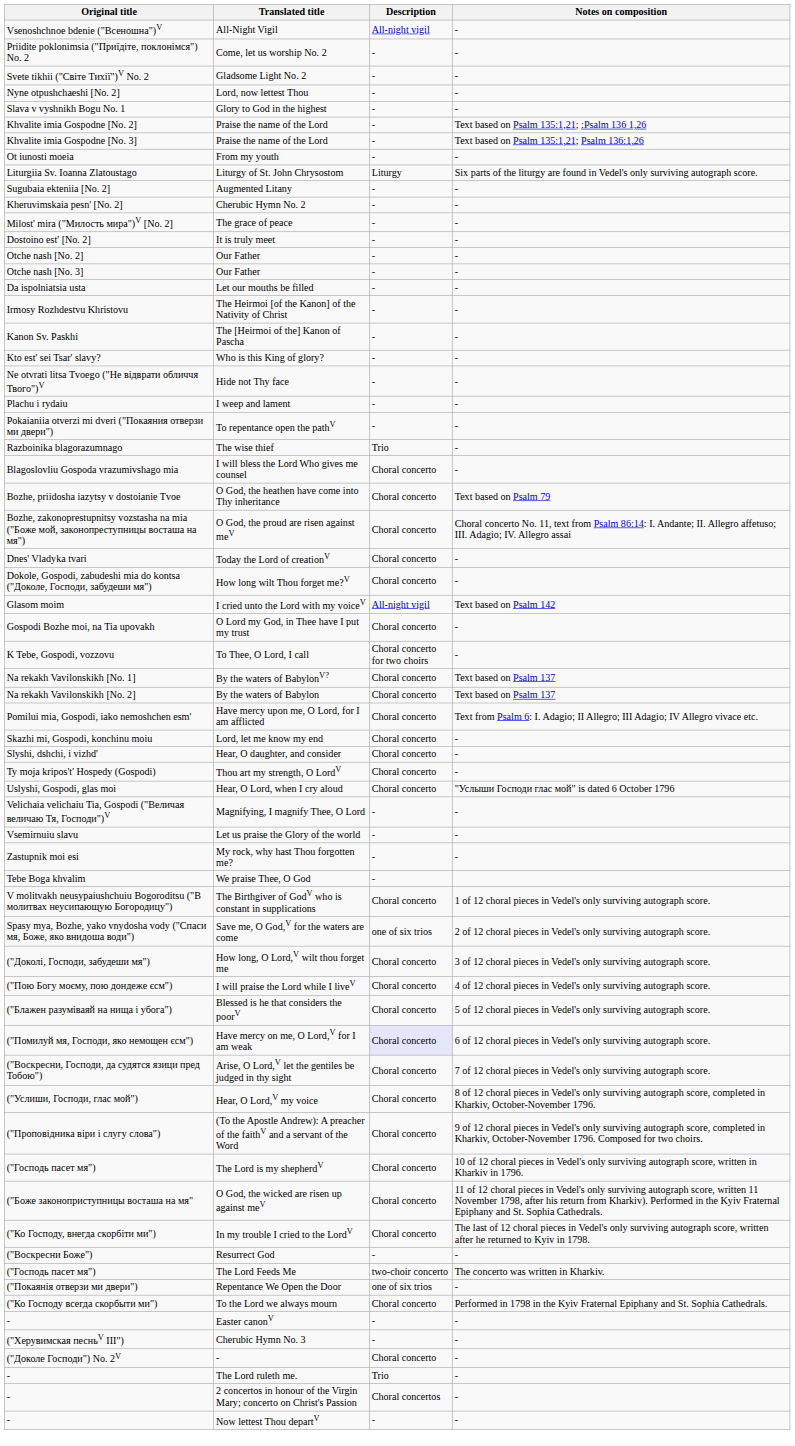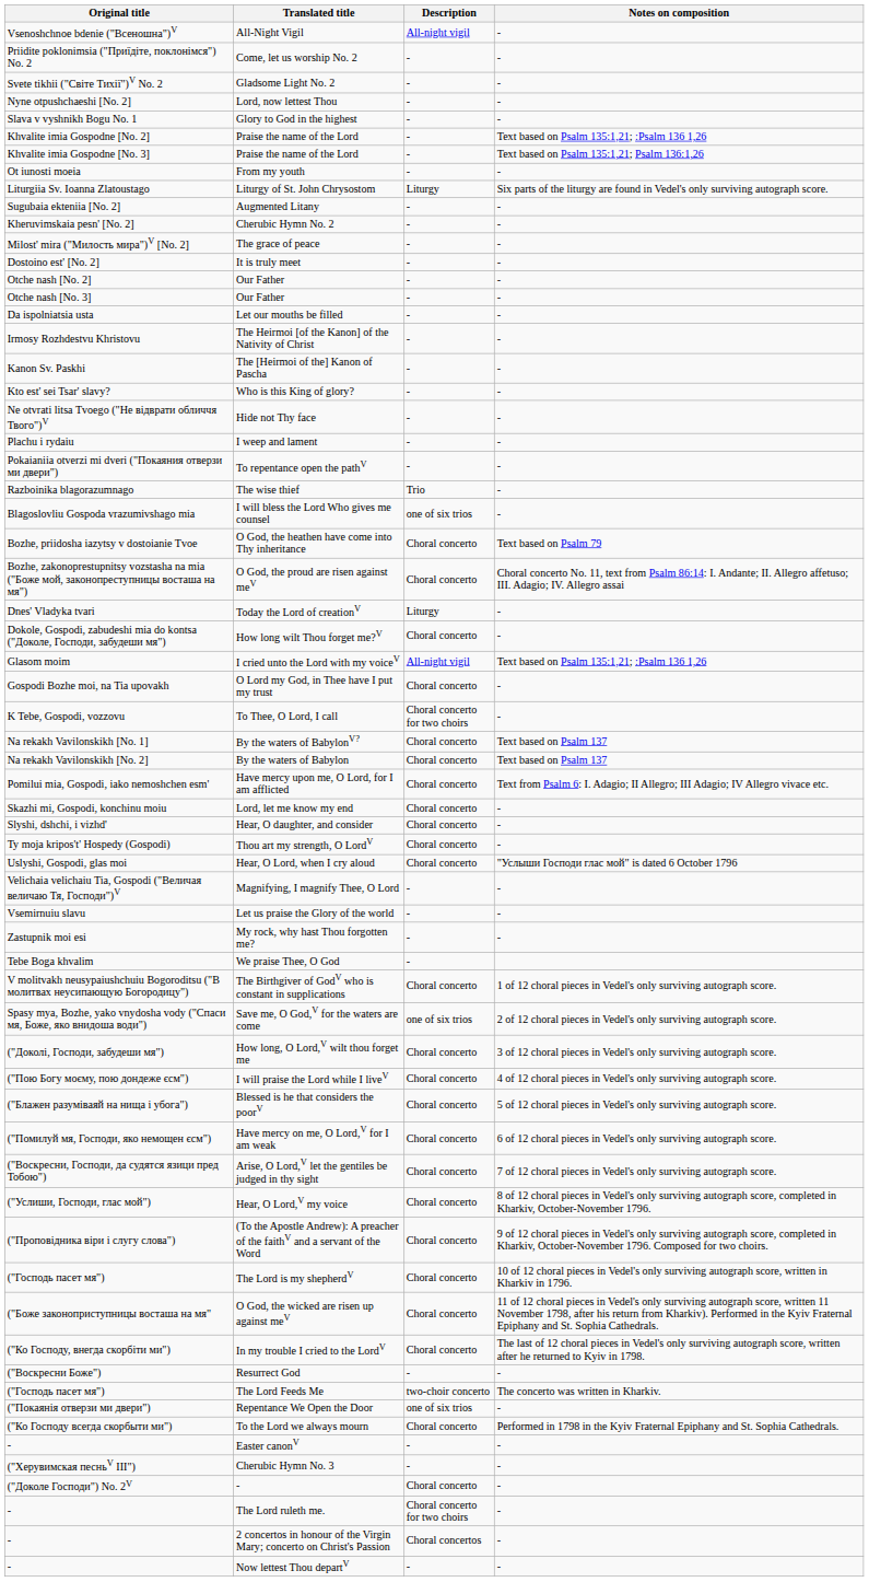 <table class="wikitable sortable">
 <tr>
 <th> Original title</th>
 <th>Translated title</th>
 <th>Description</th>
 <th>Notes on composition</th>
 </tr>
 <tr>
 <td> Vsenoshchnoe bdenie ("Всеношна")<sup>V</sup></td>
 <td>All-Night Vigil</td>
 <td><a href='#'>All-night vigil</a></td>
 <td>-</td>
 </tr>
 <tr>
 <td> Priidite poklonimsia ("Приїдіте, поклонімся") No. 2</td>
 <td>Come, let us worship No. 2</td>
 <td>-</td>
 <td>-</td>
 </tr>
 <tr>
 <td> Svete tikhii ("Світе Тихії")<sup>V</sup> No. 2</td>
 <td>Gladsome Light No. 2</td>
 <td>-</td>
 <td>-</td>
 </tr>
 <tr>
 <td> Nyne otpushchaeshi [No. 2]</td>
 <td>Lord, now lettest Thou</td>
 <td>-</td>
 <td>-</td>
 </tr>
 <tr>
 <td> Slava v vyshnikh Bogu No. 1</td>
 <td>Glory to God in the highest</td>
 <td>-</td>
 <td>-</td>
 </tr>
 <tr>
 <td> Khvalite imia Gospodne [No. 2]</td>
 <td>Praise the name of the Lord</td>
 <td>-</td>
 <td>Text based on <a href='#'>Psalm 135:1,21</a>; <a href='#'>:Psalm 136 1,26</a></td>
 </tr>
 <tr>
 <td>  Khvalite imia Gospodne [No. 3]</td>
 <td>Praise the name of the Lord</td>
 <td>-</td>
 <td>Text based on <a href='#'>Psalm 135:1,21</a>; <a href='#'>Psalm 136:1,26</a></td>
 </tr>
 <tr>
 <td> Ot iunosti moeia</td>
 <td>From my youth</td>
 <td>-</td>
 <td>-</td>
 </tr>
 <tr>
 <td> Liturgiia Sv. Ioanna Zlatoustago</td>
 <td>Liturgy of St. John Chrysostom</td>
 <td>Liturgy</td>
 <td>Six parts of the liturgy are found in Vedel's only surviving autograph score.</td>
 </tr>
 <tr>
 <td> Sugubaia ekteniia  [No. 2]</td>
 <td>Augmented Litany</td>
 <td>-</td>
 <td>-</td>
 </tr>
 <tr>
 <td> Kheruvimskaia pesn' [No. 2]</td>
 <td>Cherubic Hymn No. 2</td>
 <td>-</td>
 <td>-</td>
 </tr>
 <tr>
 <td> Milost' mira ("Милость мира")<sup>V</sup> [No. 2]</td>
 <td>The grace of peace</td>
 <td>-</td>
 <td>-</td>
 </tr>
 <tr>
 <td> Dostoino est' [No. 2]</td>
 <td>It is truly meet</td>
 <td>-</td>
 <td>-</td>
 </tr>
 <tr>
 <td> Otche nash [No. 2]</td>
 <td>Our Father</td>
 <td>-</td>
 <td>-</td>
 </tr>
 <tr>
 <td> Otche nash [No. 3]</td>
 <td>Our Father</td>
 <td>-</td>
 <td>-</td>
 </tr>
 <tr>
 <td> Da ispolniatsia usta</td>
 <td>Let our mouths be filled</td>
 <td>-</td>
 <td>-</td>
 </tr>
 <tr>
 <td> Irmosy Rozhdestvu Khristovu</td>
 <td>The Heirmoi [of the Kanon] of the Nativity of Christ</td>
 <td>-</td>
 <td>-</td>
 </tr>
 <tr>
 <td> Kanon Sv. Paskhi</td>
 <td>The [Heirmoi of the] Kanon of Pascha</td>
 <td>-</td>
 <td>-</td>
 </tr>
 <tr>
 <td> Kto est' sei Tsar' slavy?</td>
 <td>Who is this King of glory?</td>
 <td>-</td>
 <td>-</td>
 </tr>
 <tr>
 <td> Ne otvrati litsa Tvoego ("Не відврати обличчя Твого")<sup>V</sup></td>
 <td>Hide not Thy face</td>
 <td>-</td>
 <td>-</td>
 </tr>
 <tr>
 <td> Plachu i rydaiu</td>
 <td>I weep and lament</td>
 <td>-</td>
 <td>-</td>
 </tr>
 <tr>
 <td> Pokaianiia otverzi mi dveri ("Покаяния отверзи ми двери")</td>
 <td>To repentance open the path<sup>V</sup></td>
 <td>-</td>
 <td>-</td>
 </tr>
 <tr>
 <td> Razboinika blagorazumnago</td>
 <td>The wise thief</td>
 <td>Trio</td>
 <td>-</td>
 </tr>
 <tr>
 <td> Blagoslovliu Gospoda vrazumivshago mia</td>
 <td>I will bless the Lord Who gives me counsel</td>
-<td>Choral concerto</td>
+<td>one of six trios</td>
 <td>-</td>
 </tr>
 <tr>
 <td> Bozhe, priidosha iazytsy v dostoianie Tvoe</td>
 <td>O God, the heathen have come into Thy inheritance</td>
 <td>Choral concerto</td>
 <td>Text based on <a href='#'>Psalm 79</a></td>
 </tr>
 <tr>
 <td> Bozhe, zakonoprestupnitsy vozstasha na mia ("Боже мой, законопреступницы восташа на мя")</td>
 <td>O God, the proud are risen against me<sup>V</sup></td>
 <td>Choral concerto</td>
 <td>Choral concerto No. 11, text from <a href='#'>Psalm 86:14</a>: I. Andante; II. Allegro affetuso; III. Adagio; IV. Allegro assai</td>
 </tr>
 <tr>
 <td> Dnes' Vladyka tvari</td>
 <td>Today the Lord of creation<sup>V</sup></td>
-<td>Choral concerto</td>
+<td>Liturgy</td>
 <td>-</td>
 </tr>
 <tr>
 <td> Dokole, Gospodi, zabudeshi mia do kontsa ("Доколе, Господи, забудеши мя")</td>
 <td>How long wilt Thou forget me?<sup>V</sup></td>
 <td>Choral concerto</td>
 <td>-</td>
 </tr>
 <tr>
 <td> Glasom moim</td>
 <td>I cried unto the Lord with my voice<sup>V</sup></td>
 <td><a href='#'>All-night vigil</a></td>
-<td>Text based on <a href='#'>Psalm 142</a></td>
+<td>Text based on <a href='#'>Psalm 135:1,21</a>; <a href='#'>:Psalm 136 1,26</a></td>
 </tr>
 <tr>
 <td> Gospodi Bozhe moi, na Tia upovakh</td>
 <td>O Lord my God, in Thee have I put my trust</td>
 <td>Choral concerto</td>
 <td>-</td>
 </tr>
 <tr>
 <td> K Tebe, Gospodi, vozzovu</td>
 <td>To Thee, O Lord, I call</td>
 <td>Choral concerto for two choirs</td>
 <td>-</td>
 </tr>
 <tr>
 <td> Na rekakh Vavilonskikh [No. 1]</td>
 <td>By the waters of Babylon<sup>V?</sup></td>
 <td>Choral concerto</td>
 <td>Text based on <a href='#'>Psalm 137</a></td>
 </tr>
 <tr>
 <td> Na rekakh Vavilonskikh [No. 2]</td>
 <td>By the waters of Babylon</td>
 <td>Choral concerto</td>
 <td>Text based on <a href='#'>Psalm 137</a></td>
 </tr>
 <tr>
 <td> Pomilui mia, Gospodi, iako nemoshchen esm'</td>
 <td>Have mercy upon me, O Lord, for I am afflicted</td>
 <td>Choral concerto</td>
 <td>Text from <a href='#'>Psalm 6</a>: I. Adagio; II Allegro; III Adagio; IV Allegro vivace etc.</td>
 </tr>
 <tr>
 <td>Skazhi mi, Gospodi, konchinu moiu</td>
 <td>Lord, let me know my end</td>
 <td>Choral concerto</td>
 <td>-</td>
 </tr>
 <tr>
 <td> Slyshi, dshchi, i vizhd'</td>
 <td>Hear, O daughter, and consider</td>
 <td>Choral concerto</td>
 <td>-</td>
 </tr>
 <tr>
 <td> Ty moja kripos't' Hospedy (Gospodi)</td>
 <td>Thou art my strength, O Lord<sup>V</sup></td>
 <td>Choral concerto</td>
 <td>-</td>
 </tr>
 <tr>
 <td> Uslyshi, Gospodi, glas moi</td>
 <td>Hear, O Lord, when I cry aloud</td>
 <td>Choral concerto</td>
 <td>"Услыши Господи глас мой" is dated 6 October 1796</td>
 </tr>
 <tr>
 <td> Velichaia velichaiu Tia, Gospodi ("Величая величаю Тя, Господи")<sup>V</sup></td>
 <td>Magnifying, I magnify Thee, O Lord</td>
 <td>-</td>
 <td>-</td>
 </tr>
 <tr>
 <td> Vsemirnuiu slavu</td>
 <td>Let us praise the Glory of the world</td>
 <td>-</td>
 <td>-</td>
 </tr>
 <tr>
 <td> Zastupnik moi esi</td>
 <td>My rock, why hast Thou forgotten me?</td>
 <td>-</td>
 <td>-</td>
 </tr>
 <tr>
 <td> Tebe Boga khvalim</td>
 <td>We praise Thee, O God</td>
 <td>-</td>
 </tr>
 <tr>
 <td> V molitvakh neusypaiushchuiu Bogoroditsu ("В молитвах нeусипающую Богородицу")</td>
 <td>The Birthgiver of God<sup>V</sup> who is constant in supplications</td>
 <td>Choral concerto</td>
 <td>1 of 12 choral pieces in Vedel's only surviving autograph score. </td>
 </tr>
 <tr>
 <td> Spasy mya, Bozhe, yako vnydosha vody ("Спаси мя, Боже, яко внидоша води")</td>
 <td>Save me, O God,<sup>V</sup> for the waters are come</td>
 <td>one of six trios</td>
 <td>2 of 12 choral pieces in Vedel's only surviving autograph score.</td>
 </tr>
 <tr>
 <td> ("Доколі, Господи, забудеши мя")</td>
 <td>How long, O Lord,<sup>V</sup> wilt thou forget me</td>
 <td>Choral concerto</td>
 <td>3 of 12 choral pieces in Vedel's only surviving autograph score.</td>
 </tr>
 <tr>
 <td>("Пою Богу моєму, пою дондеже єсм")</td>
 <td>I will praise the Lord while I live<sup>V</sup></td>
 <td>Choral concerto</td>
 <td>4 of 12 choral pieces in Vedel's only surviving autograph score.</td>
 </tr>
 <tr>
 <td> ("Блажен разуміваяй на нища і убога")</td>
 <td>Blessed is he that considers the poor<sup>V</sup></td>
 <td>Choral concerto</td>
 <td>5 of 12 choral pieces in Vedel's only surviving autograph score.</td>
 </tr>
 <tr>
 <td> ("Помилуй мя, Господи, яко немощен єсм")</td>
 <td>Have mercy on me, O Lord,<sup>V</sup> for I am weak</td>
-<td style="background: lavender;">Choral concerto</td>
+<td>Choral concerto</td>
 <td>6 of 12 choral pieces in Vedel's only surviving autograph score.</td>
 </tr>
 <tr>
 <td> ("Воскресни, Господи, да судятся язици пред Тобою")</td>
 <td>Arise, O Lord,<sup>V</sup> let the gentiles be judged in thy sight</td>
 <td>Choral concerto</td>
 <td>7 of 12 choral pieces in Vedel's only surviving autograph score.</td>
 </tr>
 <tr>
 <td> ("Услиши, Господи, глас мой")</td>
 <td>Hear, O Lord,<sup>V</sup> my voice</td>
 <td>Choral concerto</td>
 <td>8 of 12 choral pieces in Vedel's only surviving autograph score, completed in Kharkiv, October-November 1796.</td>
 </tr>
 <tr>
 <td> ("Проповідника віри і слугу слова")</td>
 <td>(To the Apostle Andrew): A preacher of the faith<sup>V</sup> and a servant of the Word</td>
 <td>Choral concerto</td>
 <td>9 of 12 choral pieces in Vedel's only surviving autograph score, completed in Kharkiv, October-November 1796. Composed for two choirs.</td>
 </tr>
 <tr>
 <td> ("Господь пасет мя")</td>
 <td>The Lord is my shepherd<sup>V</sup></td>
 <td>Choral concerto</td>
 <td>10 of 12 choral pieces in Vedel's only surviving autograph score,  written in Kharkiv in 1796.</td>
 </tr>
 <tr>
 <td> ("Боже законоприступницы восташа на мя"</td>
 <td>O God, the wicked are risen up against me<sup>V</sup></td>
 <td>Choral concerto</td>
 <td>11 of 12 choral pieces in Vedel's only surviving autograph score, written 11 November 1798, after his return from Kharkiv).  Performed in the Kyiv Fraternal Epiphany and St. Sophia Cathedrals.</td>
 </tr>
 <tr>
 <td> ("Ко Господу, внегда скорбіти ми")</td>
 <td>In my trouble I cried to the Lord<sup>V</sup></td>
 <td>Choral concerto</td>
 <td>The last of 12 choral pieces in Vedel's only surviving autograph score, written after he returned to Kyiv in 1798.</td>
 </tr>
 <tr>
 <td> ("Воскресни Боже")</td>
 <td>Resurrect God</td>
 <td>-</td>
 <td>-</td>
 </tr>
 <tr>
 <td> ("Господь пасет мя")</td>
 <td>The Lord Feeds Me</td>
 <td>two-choir concerto</td>
 <td>The concerto was written in Kharkiv.</td>
 </tr>
 <tr>
 <td> ("Покаянія отверзи ми двери")</td>
 <td>Repentance We Open the Door</td>
 <td>one of six trios</td>
 <td>-</td>
 </tr>
 <tr>
 <td> ("Ко Господу всегда скорбыти ми")</td>
 <td>To the Lord we always mourn</td>
 <td>Choral concerto</td>
 <td>Performed in 1798 in the Kyiv Fraternal Epiphany and St. Sophia Cathedrals.</td>
 </tr>
 <tr>
 <td> -</td>
 <td>Easter canon<sup>V</sup></td>
 <td>-</td>
 <td>-</td>
 </tr>
 <tr>
 <td>("Херувимская песнь<sup>V</sup> III")</td>
 <td>Cherubic Hymn No. 3</td>
 <td>-</td>
 <td>-</td>
 </tr>
 <tr>
 <td> ("Доколе Господи") No. 2<sup>V</sup></td>
 <td>-</td>
 <td>Choral concerto</td>
 <td>-</td>
 </tr>
 <tr>
 <td> -</td>
 <td>The Lord ruleth me.</td>
-<td>Trio</td>
+<td>Choral concerto for two choirs</td>
 <td>-</td>
 </tr>
 <tr>
 <td> -</td>
 <td>2 concertos in honour of the Virgin Mary; concerto on Christ's Passion </td>
 <td>Choral concertos</td>
 <td>-</td>
 </tr>
 <tr>
 <td> -</td>
 <td>Now lettest Thou depart<sup>V</sup></td>
 <td>-</td>
 <td>-</td>
 </tr>
 </table>
